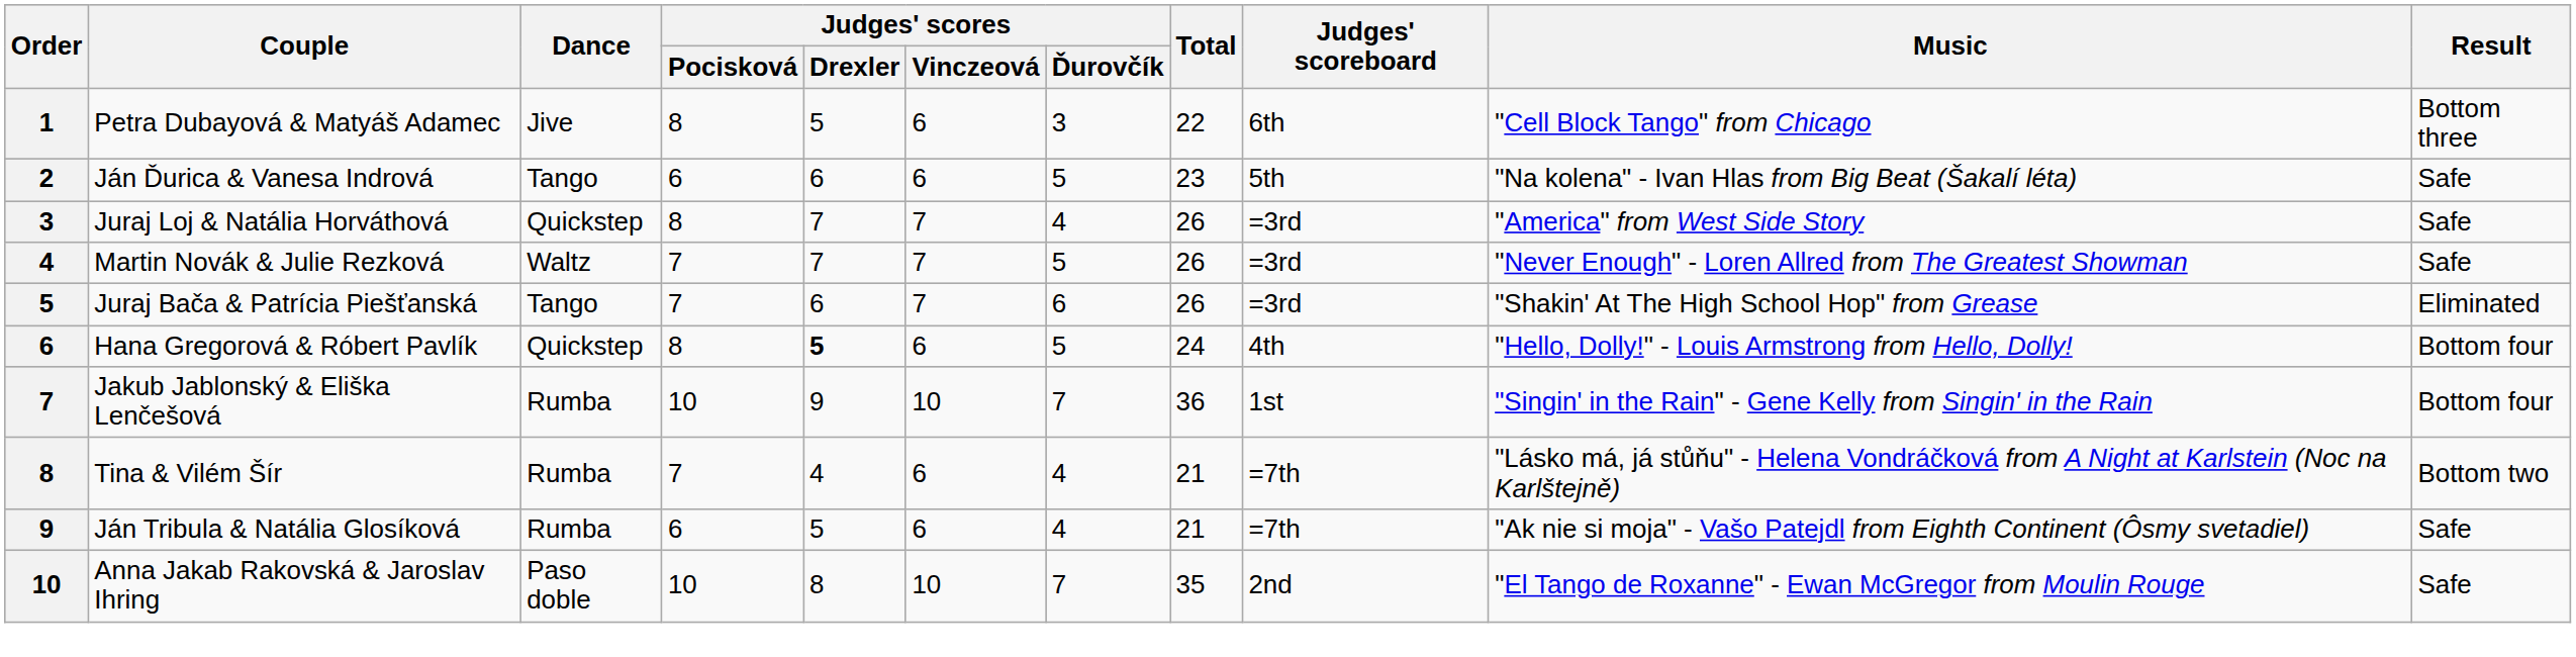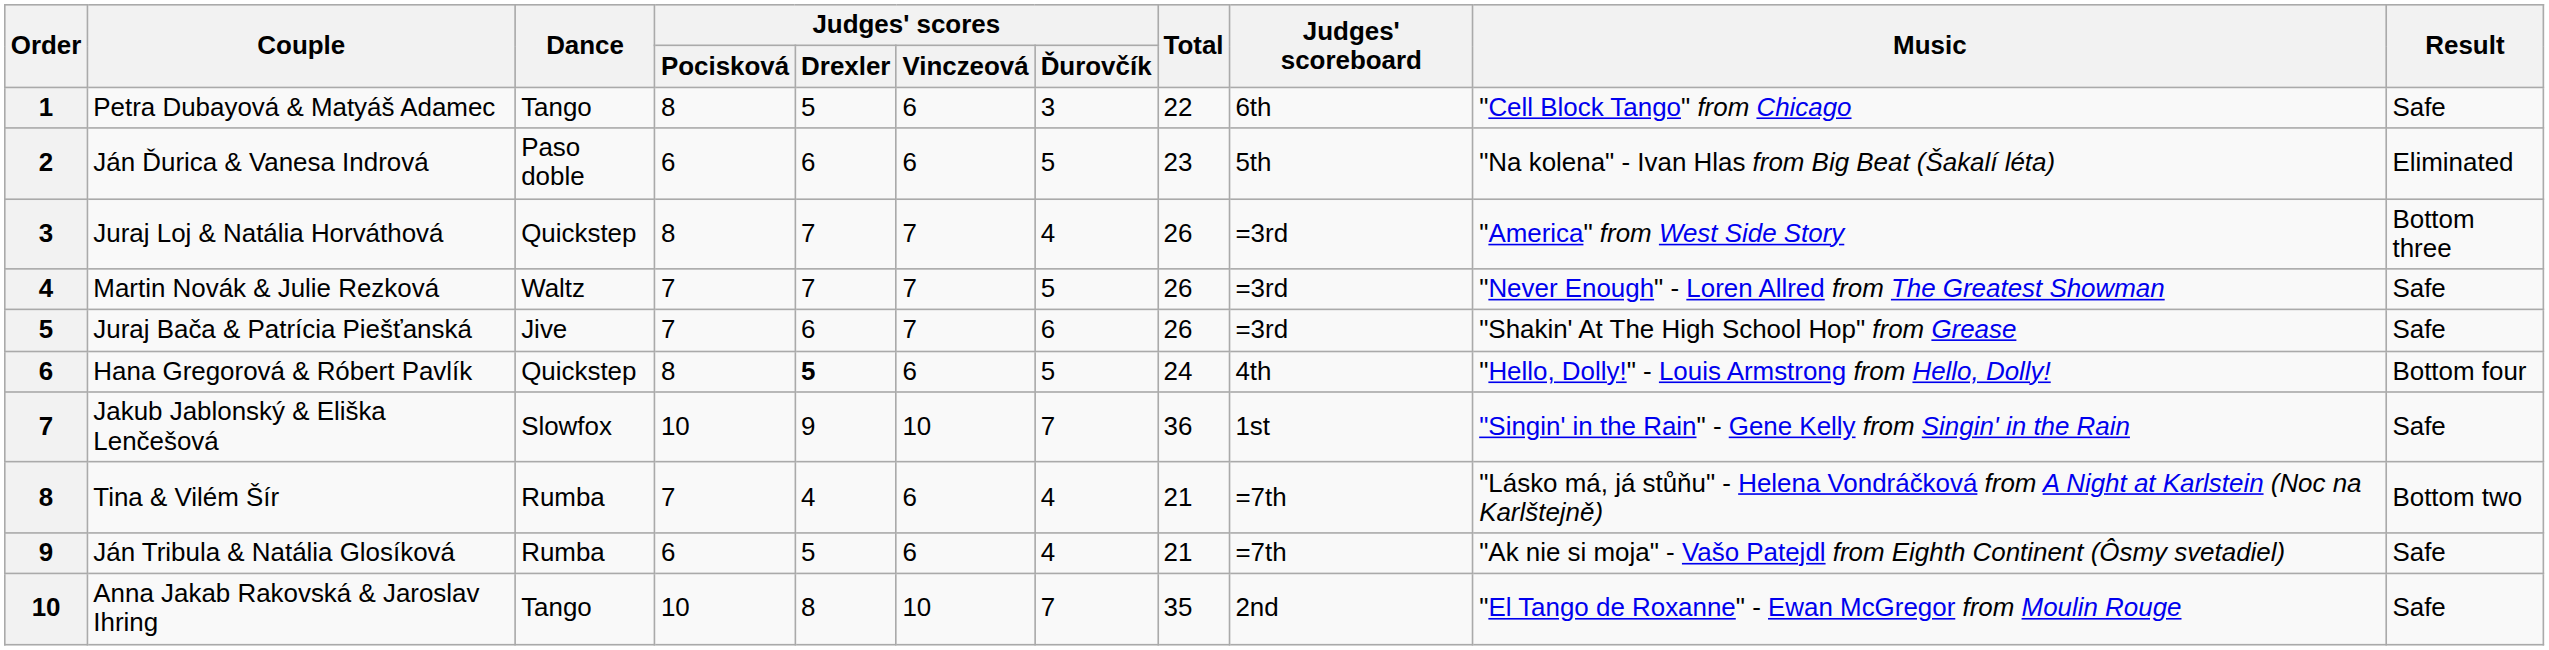 <table class="wikitable">
 <tr>
 <th rowspan="2">Order</th>
 <th rowspan="2">Couple</th>
 <th rowspan="2">Dance</th>
 <th colspan="4">Judges' scores</th>
 <th rowspan="2">Total</th>
 <th rowspan="2">Judges' scoreboard</th>
 <th rowspan="2">Music</th>
 <th rowspan="2">Result</th>
 </tr>
 <tr>
 <th>Pocisková</th>
 <th>Drexler</th>
 <th>Vinczeová</th>
 <th>Ďurovčík</th>
 </tr>
 <tr>
 <th>1</th>
 <td>Petra Dubayová & Matyáš Adamec</td>
-<td>Jive</td>
+<td>Tango</td>
 <td>8</td>
 <td>5</td>
 <td>6</td>
 <td>3</td>
 <td>22</td>
 <td>6th</td>
 <td>"<a href='#'>Cell Block Tango</a>" <em>from <a href='#'>Chicago</a></em></td>
-<td>Bottom three</td>
+<td>Safe</td>
 </tr>
 <tr>
 <th>2</th>
 <td>Ján Ďurica & Vanesa Indrová</td>
-<td>Tango</td>
+<td>Paso doble</td>
 <td>6</td>
 <td>6</td>
 <td>6</td>
 <td>5</td>
 <td>23</td>
 <td>5th</td>
 <td>"Na kolena" - Ivan Hlas <em>from Big Beat (Šakalí léta)</em></td>
-<td>Safe</td>
+<td>Eliminated</td>
 </tr>
 <tr>
 <th>3</th>
 <td>Juraj Loj & Natália Horváthová</td>
 <td>Quickstep</td>
 <td>8</td>
 <td>7</td>
 <td>7</td>
 <td>4</td>
 <td>26</td>
 <td>=3rd</td>
 <td>"<a href='#'>America</a>" <em>from <a href='#'>West Side Story</a></em></td>
-<td>Safe</td>
+<td>Bottom three</td>
 </tr>
 <tr>
 <th>4</th>
 <td>Martin Novák & Julie Rezková</td>
 <td>Waltz</td>
 <td>7</td>
 <td>7</td>
 <td>7</td>
 <td>5</td>
 <td>26</td>
 <td>=3rd</td>
 <td>"<a href='#'>Never Enough</a>" - <a href='#'>Loren Allred</a> <em>from <a href='#'>The Greatest Showman</a></em></td>
 <td>Safe</td>
 </tr>
 <tr>
 <th>5</th>
 <td>Juraj Bača & Patrícia Piešťanská</td>
-<td>Tango</td>
+<td>Jive</td>
 <td>7</td>
 <td>6</td>
 <td>7</td>
 <td>6</td>
 <td>26</td>
 <td>=3rd</td>
 <td>"Shakin' At The High School Hop" <em>from <a href='#'>Grease</a></em></td>
-<td>Eliminated</td>
+<td>Safe</td>
 </tr>
 <tr>
 <th>6</th>
 <td>Hana Gregorová & Róbert Pavlík</td>
 <td>Quickstep</td>
 <td>8</td>
 <td><strong>5</strong></td>
 <td>6</td>
 <td>5</td>
 <td>24</td>
 <td>4th</td>
 <td>"<a href='#'>Hello, Dolly!</a>" - <a href='#'>Louis Armstrong</a> <em>from <a href='#'>Hello, Dolly!</a></em></td>
 <td>Bottom four</td>
 </tr>
 <tr>
 <th>7</th>
 <td>Jakub Jablonský & Eliška Lenčešová</td>
-<td>Rumba</td>
+<td>Slowfox</td>
 <td>10</td>
 <td>9</td>
 <td>10</td>
 <td>7</td>
 <td>36</td>
 <td>1st</td>
 <td><a href='#'>"Singin' in the Rain</a>" - <a href='#'>Gene Kelly</a> <em>from <a href='#'>Singin' in the Rain</a></em></td>
-<td>Bottom four</td>
+<td>Safe</td>
 </tr>
 <tr>
 <th>8</th>
 <td>Tina & Vilém Šír</td>
 <td>Rumba</td>
 <td>7</td>
 <td>4</td>
 <td>6</td>
 <td>4</td>
 <td>21</td>
 <td>=7th</td>
 <td>"Lásko má, já stůňu" - <a href='#'>Helena Vondráčková</a> <em>from <a href='#'>A Night at Karlstein</a> (Noc na Karlštejně)</em></td>
 <td>Bottom two</td>
 </tr>
 <tr>
 <th>9</th>
 <td>Ján Tribula & Natália Glosíková</td>
 <td>Rumba</td>
 <td>6</td>
 <td>5</td>
 <td>6</td>
 <td>4</td>
 <td>21</td>
 <td>=7th</td>
 <td>"Ak nie si moja" - <a href='#'>Vašo Patejdl</a> <em>from Eighth Continent (Ôsmy svetadiel)</em></td>
 <td>Safe</td>
 </tr>
 <tr>
 <th>10</th>
 <td>Anna Jakab Rakovská & Jaroslav Ihring</td>
-<td>Paso doble</td>
+<td>Tango</td>
 <td>10</td>
 <td>8</td>
 <td>10</td>
 <td>7</td>
 <td>35</td>
 <td>2nd</td>
 <td>"<a href='#'>El Tango de Roxanne</a>" - <a href='#'>Ewan McGregor</a> <em>from <a href='#'>Moulin Rouge</a></em></td>
 <td>Safe</td>
 </tr>
 </table>
